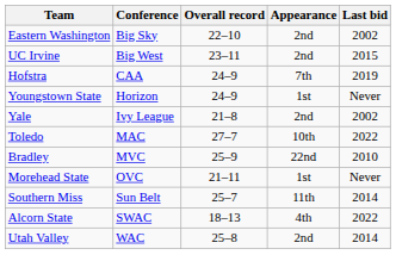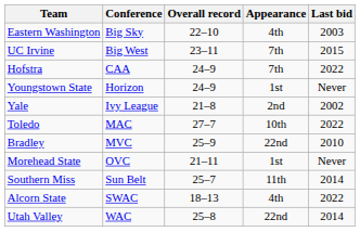 <table class="wikitable sortable" style="text-align: center;">
 <tr>
 <th>Team</th>
 <th>Conference</th>
 <th data-sort-type="number">Overall record</th>
 <th data-sort-type="number">Appearance</th>
 <th>Last bid</th>
 </tr>
 <tr>
 <td align="left"><a href='#'>Eastern Washington</a></td>
 <td align="left"><a href='#'>Big Sky</a></td>
 <td>22–10</td>
-<td>2nd</td>
-<td>2002</td>
+<td>4th</td>
+<td>2003</td>
 </tr>
 <tr>
 <td align="left"><a href='#'>UC Irvine</a></td>
 <td align="left"><a href='#'>Big West</a></td>
 <td>23–11</td>
-<td>2nd</td>
+<td>7th</td>
 <td>2015</td>
 </tr>
 <tr>
 <td align="left"><a href='#'>Hofstra</a></td>
 <td align="left"><a href='#'>CAA</a></td>
 <td>24–9</td>
 <td>7th</td>
-<td>2019</td>
+<td>2022</td>
 </tr>
 <tr>
 <td align="left"><a href='#'>Youngstown State</a></td>
 <td align="left"><a href='#'>Horizon</a></td>
 <td>24–9</td>
 <td>1st</td>
 <td>Never</td>
 </tr>
 <tr>
 <td align="left"><a href='#'>Yale</a></td>
 <td align="left"><a href='#'>Ivy League</a></td>
 <td>21–8</td>
 <td>2nd</td>
 <td>2002</td>
 </tr>
 <tr>
 <td align="left"><a href='#'>Toledo</a></td>
 <td align="left"><a href='#'>MAC</a></td>
 <td>27–7</td>
 <td>10th</td>
 <td>2022</td>
 </tr>
 <tr>
 <td align="left"><a href='#'>Bradley</a></td>
 <td align="left"><a href='#'>MVC</a></td>
 <td>25–9</td>
 <td>22nd</td>
 <td>2010</td>
 </tr>
 <tr>
 <td align="left"><a href='#'>Morehead State</a></td>
 <td align="left"><a href='#'>OVC</a></td>
 <td>21–11</td>
 <td>1st</td>
 <td>Never</td>
 </tr>
 <tr>
 <td align=left><a href='#'>Southern Miss</a></td>
 <td align=left><a href='#'>Sun Belt</a></td>
 <td>25–7</td>
 <td>11th</td>
 <td>2014</td>
 </tr>
 <tr>
 <td align="left"><a href='#'>Alcorn State</a></td>
 <td align="left"><a href='#'>SWAC</a></td>
 <td>18–13</td>
 <td>4th</td>
 <td>2022</td>
 </tr>
 <tr>
 <td align="left"><a href='#'>Utah Valley</a></td>
 <td align="left"><a href='#'>WAC</a></td>
 <td>25–8</td>
-<td>2nd</td>
+<td>22nd</td>
 <td>2014</td>
 </tr>
 </table>
